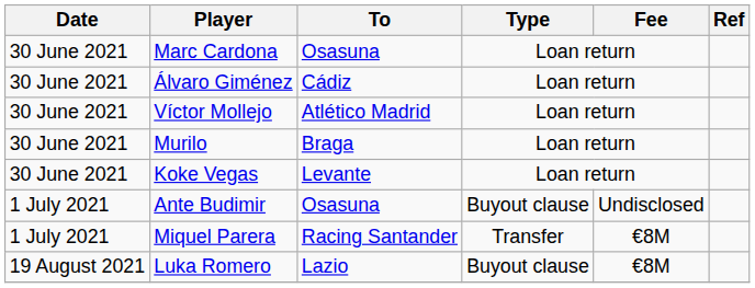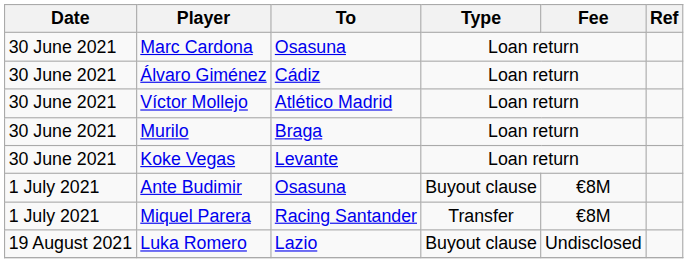 <table class="wikitable">
 <tr>
 <th>Date</th>
 <th>Player</th>
 <th>To</th>
 <th>Type</th>
 <th>Fee</th>
 <th>Ref</th>
 </tr>
 <tr>
 <td>30 June 2021</td>
 <td> <a href='#'>Marc Cardona</a></td>
 <td><a href='#'>Osasuna</a></td>
 <td align=center colspan=2>Loan return</td>
 <td align=center></td>
 </tr>
 <tr>
 <td>30 June 2021</td>
 <td> <a href='#'>Álvaro Giménez</a></td>
 <td><a href='#'>Cádiz</a></td>
 <td align=center colspan=2>Loan return</td>
 <td align=center></td>
 </tr>
 <tr>
 <td>30 June 2021</td>
 <td> <a href='#'>Víctor Mollejo</a></td>
 <td><a href='#'>Atlético Madrid</a></td>
 <td align=center colspan=2>Loan return</td>
 <td align=center></td>
 </tr>
 <tr>
 <td>30 June 2021</td>
 <td> <a href='#'>Murilo</a></td>
 <td> <a href='#'>Braga</a></td>
 <td align=center colspan=2>Loan return</td>
 <td align=center></td>
 </tr>
 <tr>
 <td>30 June 2021</td>
 <td> <a href='#'>Koke Vegas</a></td>
 <td><a href='#'>Levante</a></td>
 <td align=center colspan=2>Loan return</td>
 <td align=center></td>
 </tr>
 <tr>
 <td>1 July 2021</td>
 <td> <a href='#'>Ante Budimir</a></td>
 <td><a href='#'>Osasuna</a></td>
 <td align=center>Buyout clause</td>
-<td align=center>Undisclosed</td>
+<td align=center>€8M</td>
 <td align=center></td>
 </tr>
 <tr>
 <td>1 July 2021</td>
 <td> <a href='#'>Miquel Parera</a></td>
 <td><a href='#'>Racing Santander</a></td>
 <td align=center>Transfer</td>
 <td align=center>€8M</td>
 <td align=center></td>
 </tr>
 <tr>
 <td>19 August 2021</td>
 <td> <a href='#'>Luka Romero</a></td>
 <td> <a href='#'>Lazio</a></td>
 <td align=center>Buyout clause</td>
-<td align=center>€8M</td>
+<td align=center>Undisclosed</td>
 <td align=center></td>
 </tr>
 <tr>
 </tr>
 </table>
